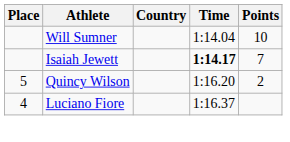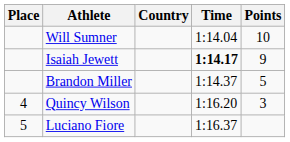 <table class="wikitable">
 <tr>
 <th>Place</th>
 <th>Athlete</th>
 <th>Country</th>
 <th>Time</th>
 <th>Points</th>
 </tr>
 <tr>
 <td align=center></td>
 <td><a href='#'>Will Sumner</a></td>
 <td></td>
 <td>1:14.04</td>
 <td align=center>10</td>
 </tr>
 <tr>
 <td align=center></td>
 <td><a href='#'>Isaiah Jewett</a></td>
 <td></td>
 <td><strong>1:14.17</strong></td>
-<td align=center>7</td>
+<td align=center>9</td>
+</tr>
+<tr>
+<td align=center></td>
+<td><a href='#'>Brandon Miller</a></td>
+<td></td>
+<td>1:14.37</td>
+<td align=center>5</td>
+</tr>
+<tr>
+<td align=center>4</td>
+<td><a href='#'>Quincy Wilson</a></td>
+<td></td>
+<td>1:16.20</td>
+<td align=center>3</td>
 </tr>
 <tr>
 <td align=center>5</td>
-<td><a href='#'>Quincy Wilson</a></td>
-<td></td>
-<td>1:16.20</td>
-<td align=center>2</td>
-</tr>
-<tr>
-<td align=center>4</td>
 <td><a href='#'>Luciano Fiore</a></td>
 <td></td>
 <td>1:16.37</td>
 <td align=center></td>
 </tr>
 </table>
